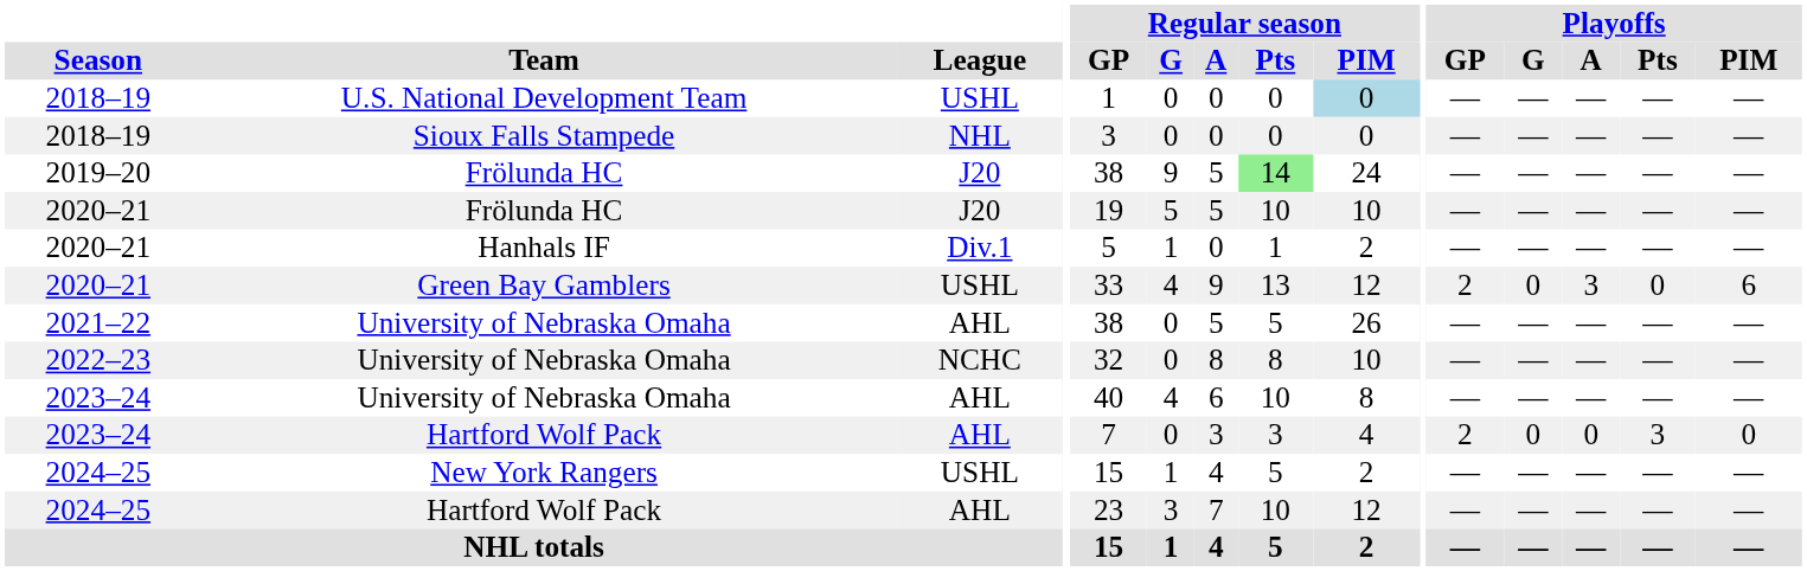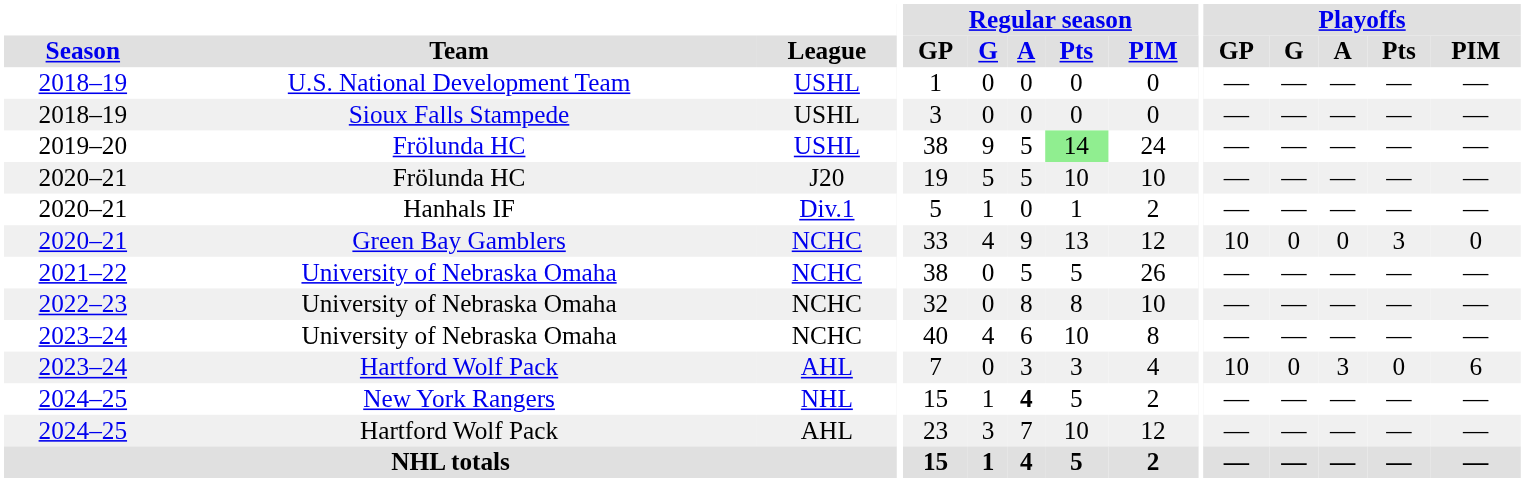 <table border="0" cellpadding="1" cellspacing="0" style="text-align:center; width:60em;">
 <tr bgcolor="#e0e0e0">
 <th colspan="3" bgcolor="#ffffff"></th>
 <th rowspan="92" bgcolor="#ffffff"></th>
 <th colspan="5"><a href='#'>Regular season</a></th>
 <th rowspan="92" bgcolor="#ffffff"></th>
 <th colspan="5"><a href='#'>Playoffs</a></th>
 </tr>
 <tr bgcolor="#e0e0e0">
 <th><a href='#'>Season</a></th>
 <th>Team</th>
 <th>League</th>
 <th>GP</th>
 <th><a href='#'>G</a></th>
 <th><a href='#'>A</a></th>
 <th><a href='#'>Pts</a></th>
 <th><a href='#'>PIM</a></th>
 <th>GP</th>
 <th>G</th>
 <th>A</th>
 <th>Pts</th>
 <th>PIM</th>
 </tr>
 <tr>
 <td><a href='#'>2018–19</a></td>
 <td><a href='#'>U.S. National Development Team</a></td>
 <td><a href='#'>USHL</a></td>
 <td>1</td>
 <td>0</td>
 <td>0</td>
 <td>0</td>
-<td style="background: lightblue;">0</td>
+<td>0</td>
 <td>—</td>
 <td>—</td>
 <td>—</td>
 <td>—</td>
 <td>—</td>
 </tr>
 <tr bgcolor="#f0f0f0">
 <td>2018–19</td>
 <td><a href='#'>Sioux Falls Stampede</a></td>
-<td><a href='#'>NHL</a></td>
+<td>USHL</td>
 <td>3</td>
 <td>0</td>
 <td>0</td>
 <td>0</td>
 <td>0</td>
 <td>—</td>
 <td>—</td>
 <td>—</td>
 <td>—</td>
 <td>—</td>
 </tr>
 <tr>
 <td>2019–20</td>
 <td><a href='#'>Frölunda HC</a></td>
-<td><a href='#'>J20</a></td>
+<td><a href='#'>USHL</a></td>
 <td>38</td>
 <td>9</td>
 <td>5</td>
 <td style="background: lightgreen;">14</td>
 <td>24</td>
 <td>—</td>
 <td>—</td>
 <td>—</td>
 <td>—</td>
 <td>—</td>
 </tr>
 <tr bgcolor="#f0f0f0">
 <td>2020–21</td>
 <td>Frölunda HC</td>
 <td>J20</td>
 <td>19</td>
 <td>5</td>
 <td>5</td>
 <td>10</td>
 <td>10</td>
 <td>—</td>
 <td>—</td>
 <td>—</td>
 <td>—</td>
 <td>—</td>
 </tr>
 <tr>
 <td>2020–21</td>
 <td>Hanhals IF</td>
 <td><a href='#'>Div.1</a></td>
 <td>5</td>
 <td>1</td>
 <td>0</td>
 <td>1</td>
 <td>2</td>
 <td>—</td>
 <td>—</td>
 <td>—</td>
 <td>—</td>
 <td>—</td>
 </tr>
 <tr bgcolor="#f0f0f0">
 <td><a href='#'>2020–21</a></td>
 <td><a href='#'>Green Bay Gamblers</a></td>
-<td>USHL</td>
+<td><a href='#'>NCHC</a></td>
 <td>33</td>
 <td>4</td>
 <td>9</td>
 <td>13</td>
 <td>12</td>
-<td>2</td>
+<td>10</td>
+<td>0</td>
 <td>0</td>
 <td>3</td>
 <td>0</td>
-<td>6</td>
 </tr>
 <tr>
 <td><a href='#'>2021–22</a></td>
 <td><a href='#'>University of Nebraska Omaha</a></td>
-<td>AHL</td>
+<td><a href='#'>NCHC</a></td>
 <td>38</td>
 <td>0</td>
 <td>5</td>
 <td>5</td>
 <td>26</td>
 <td>—</td>
 <td>—</td>
 <td>—</td>
 <td>—</td>
 <td>—</td>
 </tr>
 <tr bgcolor="#f0f0f0">
 <td><a href='#'>2022–23</a></td>
 <td>University of Nebraska Omaha</td>
 <td>NCHC</td>
 <td>32</td>
 <td>0</td>
 <td>8</td>
 <td>8</td>
 <td>10</td>
 <td>—</td>
 <td>—</td>
 <td>—</td>
 <td>—</td>
 <td>—</td>
 </tr>
 <tr>
 <td><a href='#'>2023–24</a></td>
 <td>University of Nebraska Omaha</td>
-<td>AHL</td>
+<td>NCHC</td>
 <td>40</td>
 <td>4</td>
 <td>6</td>
 <td>10</td>
 <td>8</td>
 <td>—</td>
 <td>—</td>
 <td>—</td>
 <td>—</td>
 <td>—</td>
 </tr>
 <tr bgcolor="#f0f0f0">
 <td><a href='#'>2023–24</a></td>
 <td><a href='#'>Hartford Wolf Pack</a></td>
 <td><a href='#'>AHL</a></td>
 <td>7</td>
 <td>0</td>
 <td>3</td>
 <td>3</td>
 <td>4</td>
-<td>2</td>
-<td>0</td>
+<td>10</td>
 <td>0</td>
 <td>3</td>
 <td>0</td>
+<td>6</td>
 </tr>
 <tr>
 <td><a href='#'>2024–25</a></td>
 <td><a href='#'>New York Rangers</a></td>
-<td>USHL</td>
+<td><a href='#'>NHL</a></td>
 <td>15</td>
 <td>1</td>
-<td>4</td>
+<td><strong>4</strong></td>
 <td>5</td>
 <td>2</td>
 <td>—</td>
 <td>—</td>
 <td>—</td>
 <td>—</td>
 <td>—</td>
 </tr>
 <tr bgcolor="#f0f0f0">
 <td><a href='#'>2024–25</a></td>
 <td>Hartford Wolf Pack</td>
 <td>AHL</td>
 <td>23</td>
 <td>3</td>
 <td>7</td>
 <td>10</td>
 <td>12</td>
 <td>—</td>
 <td>—</td>
 <td>—</td>
 <td>—</td>
 <td>—</td>
 </tr>
 <tr bgcolor="#e0e0e0">
 <th colspan="3">NHL totals</th>
 <th>15</th>
 <th>1</th>
 <th>4</th>
 <th>5</th>
 <th>2</th>
 <th>—</th>
 <th>—</th>
 <th>—</th>
 <th>—</th>
 <th>—</th>
 </tr>
 </table>
